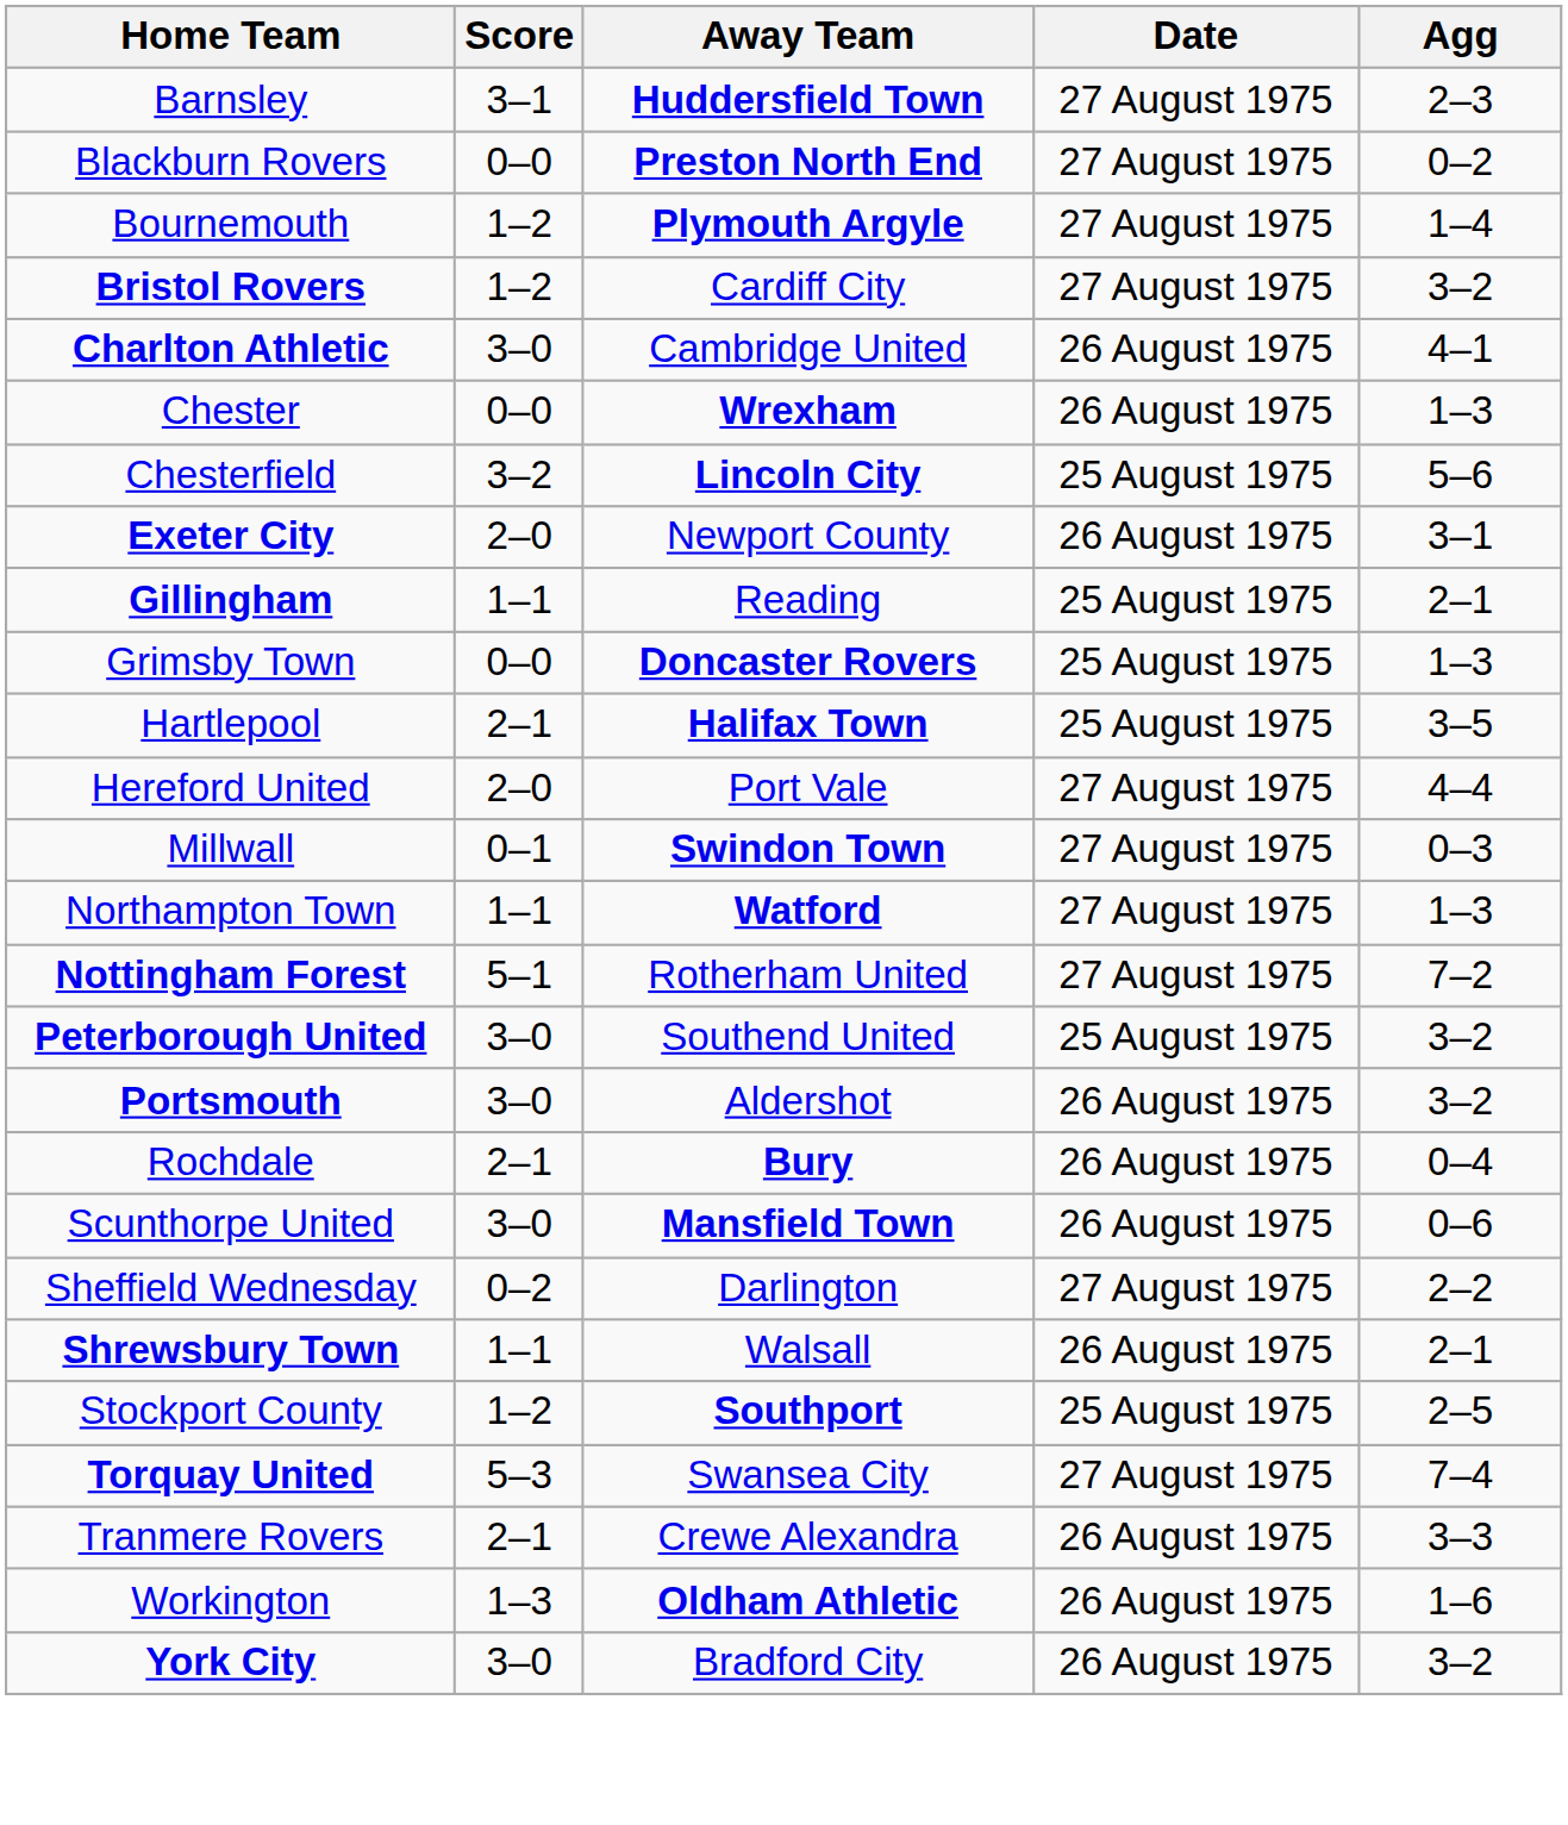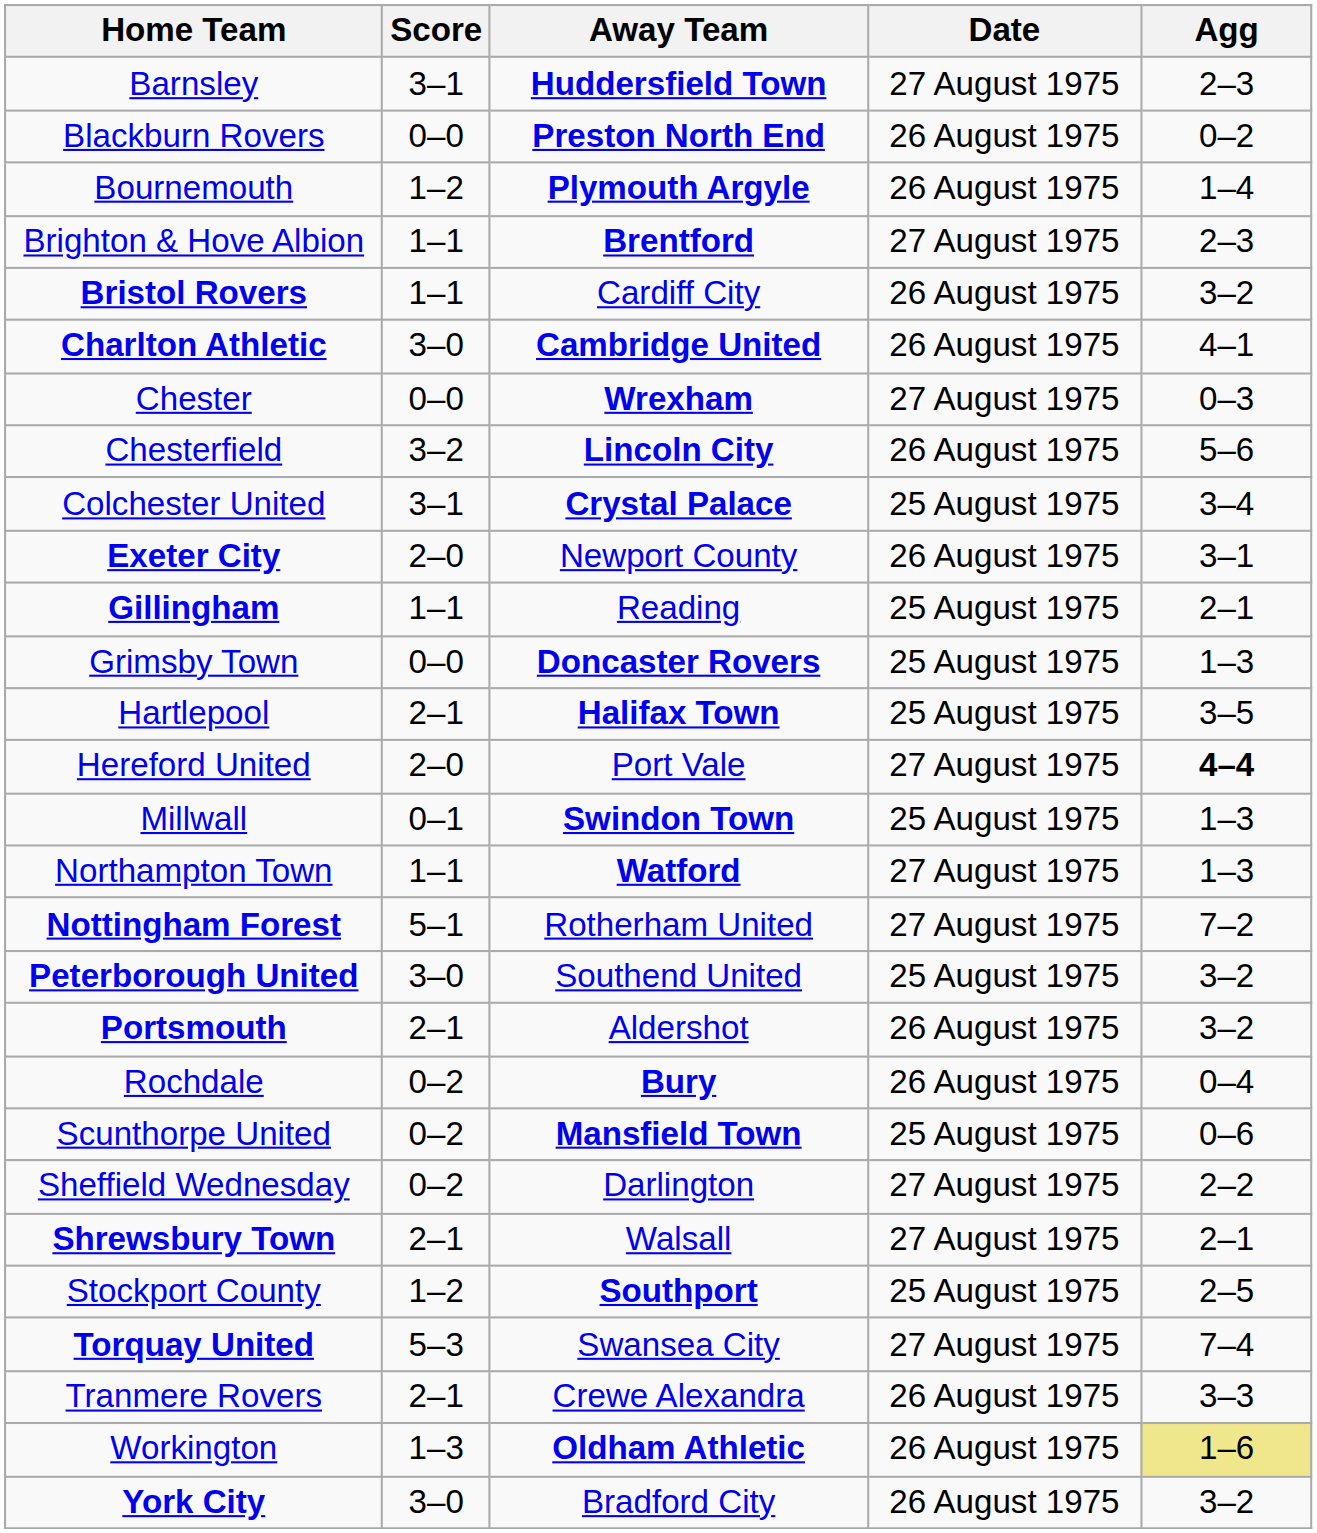 <table class="wikitable" style="text-align:center;">
 <tr>
 <th width=175>Home Team</th>
 <th width=20>Score</th>
 <th width=175>Away Team</th>
 <th width= 125>Date</th>
 <th width= 75>Agg</th>
 </tr>
 <tr>
 <td><a href='#'>Barnsley</a></td>
 <td>3–1</td>
 <td><strong><a href='#'>Huddersfield Town</a></strong></td>
 <td>27 August 1975</td>
 <td>2–3</td>
 </tr>
 <tr>
 <td><a href='#'>Blackburn Rovers</a></td>
 <td>0–0</td>
 <td><strong><a href='#'>Preston North End</a></strong></td>
-<td>27 August 1975</td>
+<td>26 August 1975</td>
 <td>0–2</td>
 </tr>
 <tr>
 <td><a href='#'>Bournemouth</a></td>
 <td>1–2</td>
 <td><strong><a href='#'>Plymouth Argyle</a></strong></td>
-<td>27 August 1975</td>
+<td>26 August 1975</td>
 <td>1–4</td>
 </tr>
 <tr>
+<td><a href='#'>Brighton & Hove Albion</a></td>
+<td>1–1</td>
+<td><strong><a href='#'>Brentford</a></strong></td>
+<td>27 August 1975</td>
+<td>2–3</td>
+</tr>
+<tr>
 <td><strong><a href='#'>Bristol Rovers</a></strong></td>
-<td>1–2</td>
+<td>1–1</td>
 <td><a href='#'>Cardiff City</a></td>
-<td>27 August 1975</td>
+<td>26 August 1975</td>
 <td>3–2</td>
 </tr>
 <tr>
 <td><strong><a href='#'>Charlton Athletic</a></strong></td>
 <td>3–0</td>
-<td><a href='#'>Cambridge United</a></td>
+<td><strong><a href='#'>Cambridge United</a></strong></td>
 <td>26 August 1975</td>
 <td>4–1</td>
 </tr>
 <tr>
 <td><a href='#'>Chester</a></td>
 <td>0–0</td>
 <td><strong><a href='#'>Wrexham</a></strong></td>
-<td>26 August 1975</td>
-<td>1–3</td>
+<td>27 August 1975</td>
+<td>0–3</td>
 </tr>
 <tr>
 <td><a href='#'>Chesterfield</a></td>
 <td>3–2</td>
 <td><strong><a href='#'>Lincoln City</a></strong></td>
+<td>26 August 1975</td>
+<td>5–6</td>
+</tr>
+<tr>
+<td><a href='#'>Colchester United</a></td>
+<td>3–1</td>
+<td><strong><a href='#'>Crystal Palace</a></strong></td>
 <td>25 August 1975</td>
-<td>5–6</td>
+<td>3–4</td>
 </tr>
 <tr>
 <td><strong><a href='#'>Exeter City</a></strong></td>
 <td>2–0</td>
 <td><a href='#'>Newport County</a></td>
 <td>26 August 1975</td>
 <td>3–1</td>
 </tr>
 <tr>
 <td><strong><a href='#'>Gillingham</a></strong></td>
 <td>1–1</td>
 <td><a href='#'>Reading</a></td>
 <td>25 August 1975</td>
 <td>2–1</td>
 </tr>
 <tr>
 <td><a href='#'>Grimsby Town</a></td>
 <td>0–0</td>
 <td><strong><a href='#'>Doncaster Rovers</a></strong></td>
 <td>25 August 1975</td>
 <td>1–3</td>
 </tr>
 <tr>
 <td><a href='#'>Hartlepool</a></td>
 <td>2–1</td>
 <td><strong><a href='#'>Halifax Town</a></strong></td>
 <td>25 August 1975</td>
 <td>3–5</td>
 </tr>
 <tr>
 <td><a href='#'>Hereford United</a></td>
 <td>2–0</td>
 <td><a href='#'>Port Vale</a></td>
 <td>27 August 1975</td>
-<td>4–4</td>
+<td><strong>4–4</strong></td>
 </tr>
 <tr>
 <td><a href='#'>Millwall</a></td>
 <td>0–1</td>
 <td><strong><a href='#'>Swindon Town</a></strong></td>
-<td>27 August 1975</td>
-<td>0–3</td>
+<td>25 August 1975</td>
+<td>1–3</td>
 </tr>
 <tr>
 <td><a href='#'>Northampton Town</a></td>
 <td>1–1</td>
 <td><strong><a href='#'>Watford</a></strong></td>
 <td>27 August 1975</td>
 <td>1–3</td>
 </tr>
 <tr>
 <td><strong><a href='#'>Nottingham Forest</a></strong></td>
 <td>5–1</td>
 <td><a href='#'>Rotherham United</a></td>
 <td>27 August 1975</td>
 <td>7–2</td>
 </tr>
 <tr>
 <td><strong><a href='#'>Peterborough United</a></strong></td>
 <td>3–0</td>
 <td><a href='#'>Southend United</a></td>
 <td>25 August 1975</td>
 <td>3–2</td>
 </tr>
 <tr>
 <td><strong><a href='#'>Portsmouth</a></strong></td>
-<td>3–0</td>
+<td>2–1</td>
 <td><a href='#'>Aldershot</a></td>
 <td>26 August 1975</td>
 <td>3–2</td>
 </tr>
 <tr>
 <td><a href='#'>Rochdale</a></td>
-<td>2–1</td>
+<td>0–2</td>
 <td><strong><a href='#'>Bury</a></strong></td>
 <td>26 August 1975</td>
 <td>0–4</td>
 </tr>
 <tr>
 <td><a href='#'>Scunthorpe United</a></td>
-<td>3–0</td>
+<td>0–2</td>
 <td><strong><a href='#'>Mansfield Town</a></strong></td>
-<td>26 August 1975</td>
+<td>25 August 1975</td>
 <td>0–6</td>
 </tr>
 <tr>
 <td><a href='#'>Sheffield Wednesday</a></td>
 <td>0–2</td>
 <td><a href='#'>Darlington</a></td>
 <td>27 August 1975</td>
 <td>2–2</td>
 </tr>
 <tr>
 <td><strong><a href='#'>Shrewsbury Town</a></strong></td>
-<td>1–1</td>
+<td>2–1</td>
 <td><a href='#'>Walsall</a></td>
-<td>26 August 1975</td>
+<td>27 August 1975</td>
 <td>2–1</td>
 </tr>
 <tr>
 <td><a href='#'>Stockport County</a></td>
 <td>1–2</td>
 <td><strong><a href='#'>Southport</a></strong></td>
 <td>25 August 1975</td>
 <td>2–5</td>
 </tr>
 <tr>
 <td><strong><a href='#'>Torquay United</a></strong></td>
 <td>5–3</td>
 <td><a href='#'>Swansea City</a></td>
 <td>27 August 1975</td>
 <td>7–4</td>
 </tr>
 <tr>
 <td><a href='#'>Tranmere Rovers</a></td>
 <td>2–1</td>
 <td><a href='#'>Crewe Alexandra</a></td>
 <td>26 August 1975</td>
 <td>3–3</td>
 </tr>
 <tr>
 <td><a href='#'>Workington</a></td>
 <td>1–3</td>
 <td><strong><a href='#'>Oldham Athletic</a></strong></td>
 <td>26 August 1975</td>
-<td>1–6</td>
+<td style="background: khaki;">1–6</td>
 </tr>
 <tr>
 <td><strong><a href='#'>York City</a></strong></td>
 <td>3–0</td>
 <td><a href='#'>Bradford City</a></td>
 <td>26 August 1975</td>
 <td>3–2</td>
 </tr>
 <tr>
 </tr>
 </table>
